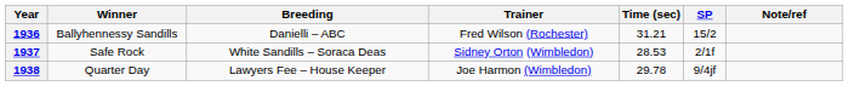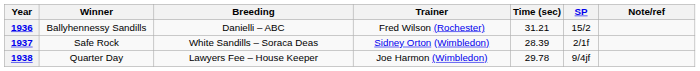 <table class="wikitable" style="text-align:center">
 <tr>
 <th width=50>Year</th>
 <th width=180>Winner</th>
 <th width=320>Breeding</th>
 <th width=250>Trainer</th>
 <th width=80>Time (sec)</th>
 <th width=50><a href='#'>SP</a></th>
 <th width=150>Note/ref</th>
 </tr>
 <tr>
 <th><a href='#'>1936</a></th>
 <td>Ballyhennessy Sandills</td>
 <td>Danielli – ABC</td>
 <td>Fred Wilson <a href='#'>(Rochester)</a></td>
 <td>31.21</td>
 <td>15/2</td>
 <td></td>
 </tr>
 <tr>
 <th><a href='#'>1937</a></th>
 <td>Safe Rock</td>
 <td>White Sandills – Soraca Deas</td>
 <td><a href='#'>Sidney Orton</a> <a href='#'>(Wimbledon)</a></td>
-<td>28.53</td>
+<td>28.39</td>
 <td>2/1f</td>
 <td></td>
 </tr>
 <tr>
 <th><a href='#'>1938</a></th>
 <td>Quarter Day</td>
 <td>Lawyers Fee – House Keeper</td>
 <td>Joe Harmon <a href='#'>(Wimbledon)</a></td>
 <td>29.78</td>
 <td>9/4jf</td>
 <td></td>
 </tr>
 </table>
